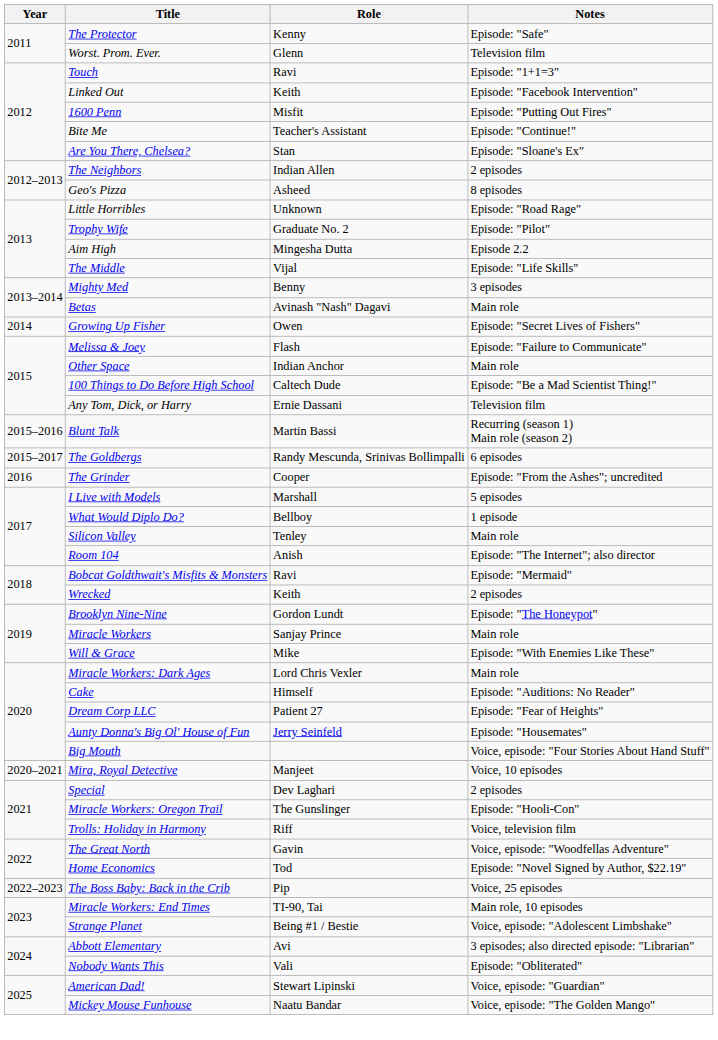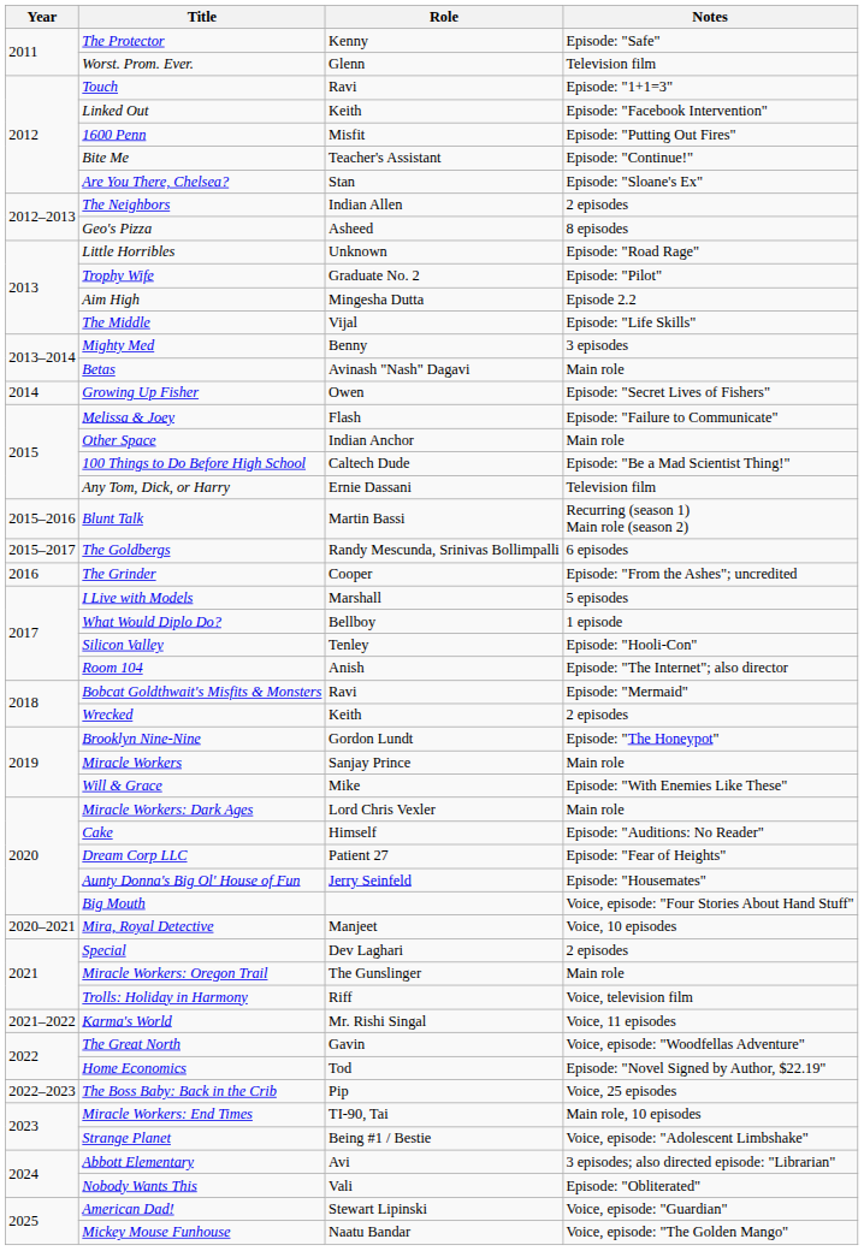 <table class="wikitable sortable">
 <tr>
 <th>Year</th>
 <th>Title</th>
 <th>Role</th>
 <th class="unsortable">Notes</th>
 </tr>
 <tr>
 <td rowspan="2">2011</td>
 <td><em><a href='#'>The Protector</a></em></td>
 <td>Kenny</td>
 <td>Episode: "Safe"</td>
 </tr>
 <tr>
 <td><em>Worst. Prom. Ever.</em></td>
 <td>Glenn</td>
 <td>Television film</td>
 </tr>
 <tr>
 <td rowspan="5">2012</td>
 <td><em><a href='#'>Touch</a></em></td>
 <td>Ravi</td>
 <td>Episode: "1+1=3"</td>
 </tr>
 <tr>
 <td><em>Linked Out</em></td>
 <td>Keith</td>
 <td>Episode: "Facebook Intervention"</td>
 </tr>
 <tr>
 <td><em><a href='#'>1600 Penn</a></em></td>
 <td>Misfit</td>
 <td>Episode: "Putting Out Fires"</td>
 </tr>
 <tr>
 <td><em>Bite Me</em></td>
 <td>Teacher's Assistant</td>
 <td>Episode: "Continue!"</td>
 </tr>
 <tr>
 <td><em><a href='#'>Are You There, Chelsea?</a></em></td>
 <td>Stan</td>
 <td>Episode: "Sloane's Ex"</td>
 </tr>
 <tr>
 <td rowspan="2">2012–2013</td>
 <td><em><a href='#'>The Neighbors</a></em></td>
 <td>Indian Allen</td>
 <td>2 episodes</td>
 </tr>
 <tr>
 <td><em>Geo's Pizza</em></td>
 <td>Asheed</td>
 <td>8 episodes</td>
 </tr>
 <tr>
 <td rowspan="4">2013</td>
 <td><em>Little Horribles</em></td>
 <td>Unknown</td>
 <td>Episode: "Road Rage"</td>
 </tr>
 <tr>
 <td><em><a href='#'>Trophy Wife</a></em></td>
 <td>Graduate No. 2</td>
 <td>Episode: "Pilot"</td>
 </tr>
 <tr>
 <td><em>Aim High</em></td>
 <td>Mingesha Dutta</td>
 <td>Episode 2.2</td>
 </tr>
 <tr>
 <td><em><a href='#'>The Middle</a></em></td>
 <td>Vijal</td>
 <td>Episode: "Life Skills"</td>
 </tr>
 <tr>
 <td rowspan="2">2013–2014</td>
 <td><em><a href='#'>Mighty Med</a></em></td>
 <td>Benny</td>
 <td>3 episodes</td>
 </tr>
 <tr>
 <td><em><a href='#'>Betas</a></em></td>
 <td>Avinash "Nash" Dagavi</td>
 <td>Main role</td>
 </tr>
 <tr>
 <td>2014</td>
 <td><em><a href='#'>Growing Up Fisher</a></em></td>
 <td>Owen</td>
 <td>Episode: "Secret Lives of Fishers"</td>
 </tr>
 <tr>
 <td rowspan="4">2015</td>
 <td><em><a href='#'>Melissa & Joey</a></em></td>
 <td>Flash</td>
 <td>Episode: "Failure to Communicate"</td>
 </tr>
 <tr>
 <td><em><a href='#'>Other Space</a></em></td>
 <td>Indian Anchor</td>
 <td>Main role</td>
 </tr>
 <tr>
 <td><em><a href='#'>100 Things to Do Before High School</a></em></td>
 <td>Caltech Dude</td>
 <td>Episode: "Be a Mad Scientist Thing!"</td>
 </tr>
 <tr>
 <td><em>Any Tom, Dick, or Harry</em></td>
 <td>Ernie Dassani</td>
 <td>Television film</td>
 </tr>
 <tr>
 <td>2015–2016</td>
 <td><em><a href='#'>Blunt Talk</a></em></td>
 <td>Martin Bassi</td>
 <td>Recurring (season 1)<br>Main role (season 2)</td>
 </tr>
 <tr>
 <td>2015–2017</td>
 <td><em><a href='#'>The Goldbergs</a></em></td>
 <td>Randy Mescunda, Srinivas Bollimpalli</td>
 <td>6 episodes</td>
 </tr>
 <tr>
 <td>2016</td>
 <td><em><a href='#'>The Grinder</a></em></td>
 <td>Cooper</td>
 <td>Episode: "From the Ashes"; uncredited</td>
 </tr>
 <tr>
 <td rowspan="4">2017</td>
 <td><em><a href='#'>I Live with Models</a></em></td>
 <td>Marshall</td>
 <td>5 episodes</td>
 </tr>
 <tr>
 <td><em><a href='#'>What Would Diplo Do?</a></em></td>
 <td>Bellboy</td>
 <td>1 episode</td>
 </tr>
 <tr>
 <td><em><a href='#'>Silicon Valley</a></em></td>
 <td>Tenley</td>
-<td>Main role</td>
+<td>Episode: "Hooli-Con"</td>
 </tr>
 <tr>
 <td><em><a href='#'>Room 104</a></em></td>
 <td>Anish</td>
 <td>Episode: "The Internet"; also director</td>
 </tr>
 <tr>
 <td rowspan="2">2018</td>
 <td><em><a href='#'>Bobcat Goldthwait's Misfits & Monsters</a></em></td>
 <td>Ravi</td>
 <td>Episode: "Mermaid"</td>
 </tr>
 <tr>
 <td><em><a href='#'>Wrecked</a></em></td>
 <td>Keith</td>
 <td>2 episodes</td>
 </tr>
 <tr>
 <td rowspan="3">2019</td>
 <td><em><a href='#'>Brooklyn Nine-Nine</a></em></td>
 <td>Gordon Lundt</td>
 <td>Episode: "<a href='#'>The Honeypot</a>"</td>
 </tr>
 <tr>
 <td><em><a href='#'>Miracle Workers</a></em></td>
 <td>Sanjay Prince</td>
 <td>Main role</td>
 </tr>
 <tr>
 <td><em><a href='#'>Will & Grace</a></em></td>
 <td>Mike</td>
 <td>Episode: "With Enemies Like These"</td>
 </tr>
 <tr>
 <td rowspan="5">2020</td>
 <td><em><a href='#'>Miracle Workers: Dark Ages</a></em></td>
 <td>Lord Chris Vexler</td>
 <td>Main role</td>
 </tr>
 <tr>
 <td><em><a href='#'>Cake</a></em></td>
 <td>Himself</td>
 <td>Episode: "Auditions: No Reader"</td>
 </tr>
 <tr>
 <td><em><a href='#'>Dream Corp LLC</a></em></td>
 <td>Patient 27</td>
 <td>Episode: "Fear of Heights"</td>
 </tr>
 <tr>
 <td><em><a href='#'>Aunty Donna's Big Ol' House of Fun</a></em></td>
 <td><a href='#'>Jerry Seinfeld</a></td>
 <td>Episode: "Housemates"</td>
 </tr>
 <tr>
 <td><em><a href='#'>Big Mouth</a></em></td>
 <td></td>
 <td>Voice, episode: "Four Stories About Hand Stuff"</td>
 </tr>
 <tr>
 <td>2020–2021</td>
 <td><em><a href='#'>Mira, Royal Detective</a></em></td>
 <td>Manjeet</td>
 <td>Voice, 10 episodes</td>
 </tr>
 <tr>
 <td rowspan="3">2021</td>
 <td><em><a href='#'>Special</a></em></td>
 <td>Dev Laghari</td>
 <td>2 episodes</td>
 </tr>
 <tr>
 <td><em><a href='#'>Miracle Workers: Oregon Trail</a></em></td>
 <td>The Gunslinger</td>
-<td>Episode: "Hooli-Con"</td>
+<td>Main role</td>
 </tr>
 <tr>
 <td><em><a href='#'>Trolls: Holiday in Harmony</a></em></td>
 <td>Riff</td>
 <td>Voice, television film</td>
+</tr>
+<tr>
+<td>2021–2022</td>
+<td><em><a href='#'>Karma's World</a></em></td>
+<td>Mr. Rishi Singal</td>
+<td>Voice, 11 episodes</td>
 </tr>
 <tr>
 <td rowspan="2">2022</td>
 <td><em><a href='#'>The Great North</a></em></td>
 <td>Gavin</td>
 <td>Voice, episode: "Woodfellas Adventure"</td>
 </tr>
 <tr>
 <td><em><a href='#'>Home Economics</a></em></td>
 <td>Tod</td>
 <td>Episode: "Novel Signed by Author, $22.19"</td>
 </tr>
 <tr>
 <td>2022–2023</td>
 <td><em><a href='#'>The Boss Baby: Back in the Crib</a></em></td>
 <td>Pip</td>
 <td>Voice, 25 episodes</td>
 </tr>
 <tr>
 <td rowspan="2">2023</td>
 <td><em><a href='#'>Miracle Workers: End Times</a></em></td>
 <td>TI-90, Tai</td>
 <td>Main role, 10 episodes</td>
 </tr>
 <tr>
 <td><em><a href='#'>Strange Planet</a></em></td>
 <td>Being #1 / Bestie</td>
 <td>Voice, episode: "Adolescent Limbshake"</td>
 </tr>
 <tr>
 <td rowspan="2">2024</td>
 <td><em><a href='#'>Abbott Elementary</a></em></td>
 <td>Avi</td>
 <td>3 episodes; also directed episode: "Librarian"</td>
 </tr>
 <tr>
 <td><em><a href='#'>Nobody Wants This</a></em></td>
 <td>Vali</td>
 <td>Episode: "Obliterated"</td>
 </tr>
 <tr>
 <td rowspan="2">2025</td>
 <td><em><a href='#'>American Dad!</a></em></td>
 <td>Stewart Lipinski</td>
 <td>Voice, episode: "Guardian"</td>
 </tr>
 <tr>
 <td><em><a href='#'>Mickey Mouse Funhouse</a></em></td>
 <td>Naatu Bandar</td>
 <td>Voice, episode: "The Golden Mango"</td>
 </tr>
 </table>
